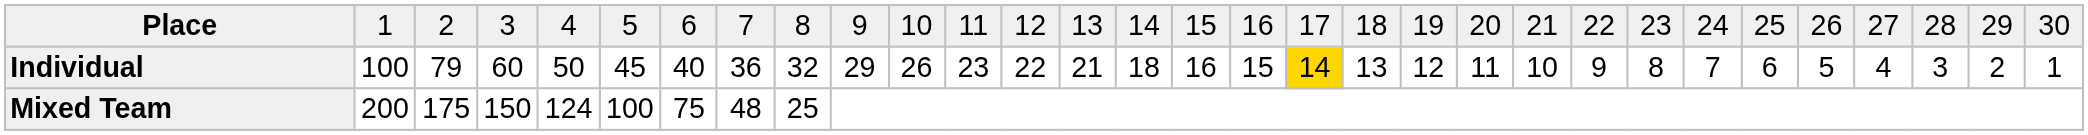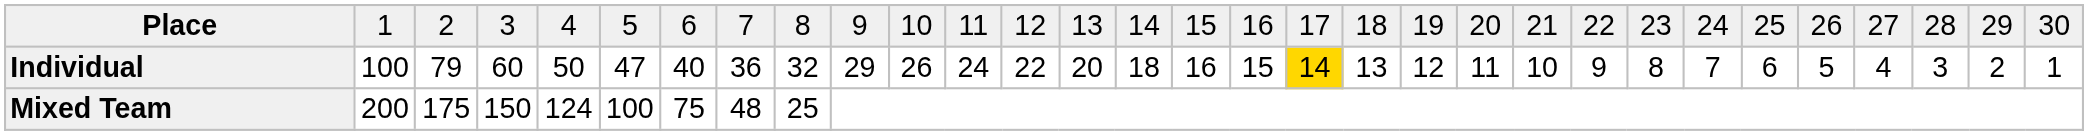 <table border="1" cellpadding="2" cellspacing="0" style="border:1px solid #C0C0C0; border-collapse:collapse; font-size:86%; margin-top:1em; text-align:center" width="1000">
 <tr bgcolor="#F0F0F0">
 <td width=200><strong>Place</strong></td>
 <td width=25>1</td>
 <td width=25>2</td>
 <td width=25>3</td>
 <td width=25>4</td>
 <td width=25>5</td>
 <td width=25>6</td>
 <td width=25>7</td>
 <td width=25>8</td>
 <td width=25>9</td>
 <td width=25>10</td>
 <td width=25>11</td>
 <td width=25>12</td>
 <td width=25>13</td>
 <td width=25>14</td>
 <td width=25>15</td>
 <td width=25>16</td>
 <td width=25>17</td>
 <td width=25>18</td>
 <td width=25>19</td>
 <td width=25>20</td>
 <td width=25>21</td>
 <td width=25>22</td>
 <td width=25>23</td>
 <td width=25>24</td>
 <td width=25>25</td>
 <td width=25>26</td>
 <td width=25>27</td>
 <td width=25>28</td>
 <td width=25>29</td>
 <td width=25>30</td>
 </tr>
 <tr>
 <td bgcolor="#F0F0F0" align=left><strong>Individual</strong></td>
 <td>100</td>
 <td>79</td>
 <td>60</td>
 <td>50</td>
-<td>45</td>
+<td>47</td>
 <td>40</td>
 <td>36</td>
 <td>32</td>
 <td>29</td>
 <td>26</td>
-<td>23</td>
+<td>24</td>
 <td>22</td>
-<td>21</td>
+<td>20</td>
 <td>18</td>
 <td>16</td>
 <td>15</td>
 <td style="background: gold;">14</td>
 <td>13</td>
 <td>12</td>
 <td>11</td>
 <td>10</td>
 <td>9</td>
 <td>8</td>
 <td>7</td>
 <td>6</td>
 <td>5</td>
 <td>4</td>
 <td>3</td>
 <td>2</td>
 <td>1</td>
 </tr>
 <tr>
 <td bgcolor="#F0F0F0" align=left><strong>Mixed Team</strong></td>
 <td>200</td>
 <td>175</td>
 <td>150</td>
 <td>124</td>
 <td>100</td>
 <td>75</td>
 <td>48</td>
 <td>25</td>
 </tr>
 </table>
